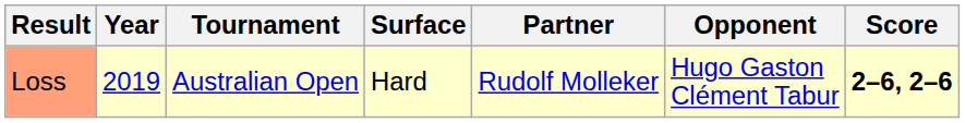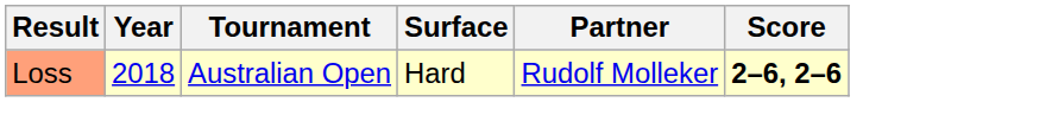 <table class="sortable wikitable">
 <tr>
 <th>Result</th>
 <th>Year</th>
 <th>Tournament</th>
 <th>Surface</th>
 <th>Partner</th>
-<th>Opponent</th>
 <th class="unsortable">Score</th>
 </tr>
 <tr bgcolor=ffffcc>
 <td bgcolor=FFA07A>Loss</td>
-<td><a href='#'>2019</a></td>
+<td><a href='#'>2018</a></td>
 <td><a href='#'>Australian Open</a></td>
 <td>Hard</td>
 <td> <a href='#'>Rudolf Molleker</a></td>
-<td> <a href='#'>Hugo Gaston</a><br> <a href='#'>Clément Tabur</a></td>
 <td><strong>2–6, 2–6</strong></td>
 </tr>
 </table>
